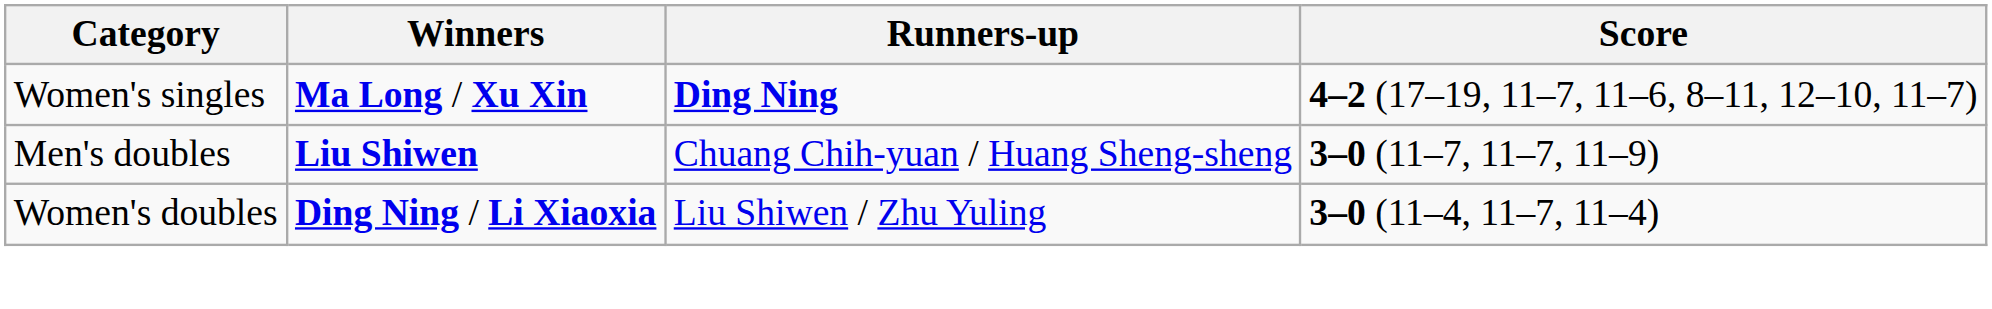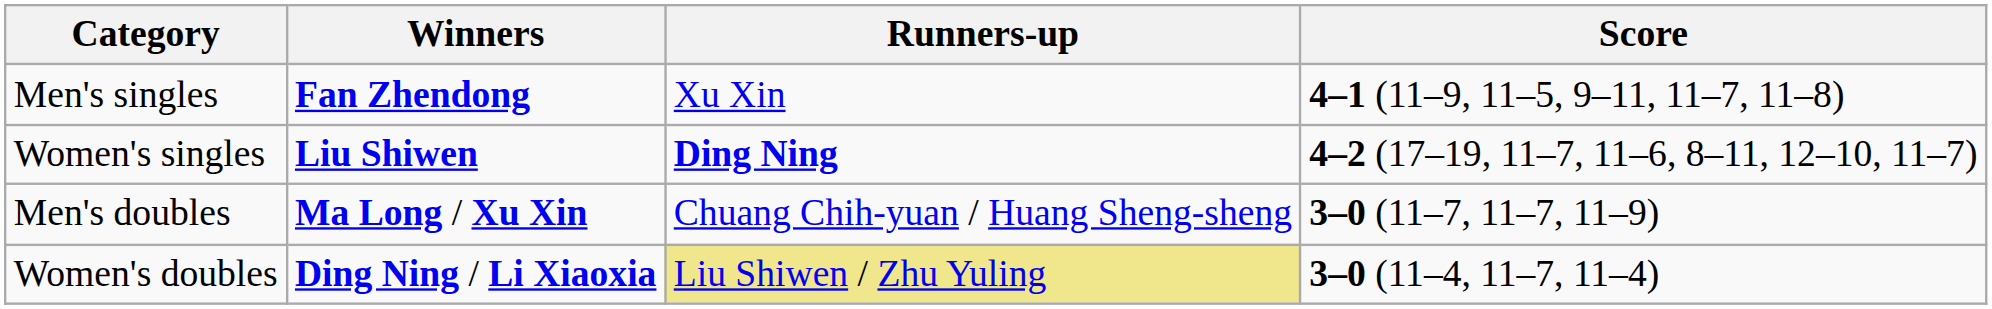 <table class=wikitable style="white-space:nowrap;">
 <tr>
 <th>Category</th>
 <th>Winners</th>
 <th>Runners-up</th>
 <th>Score</th>
 </tr>
 <tr>
+<td>Men's singles</td>
+<td> <strong><a href='#'>Fan Zhendong</a></strong></td>
+<td> <a href='#'>Xu Xin</a></td>
+<td><strong>4–1</strong> (11–9, 11–5, 9–11, 11–7, 11–8)</td>
+</tr>
+<tr>
 <td>Women's singles</td>
-<td> <strong><a href='#'>Ma Long</a></strong> / <strong><a href='#'>Xu Xin</a></strong></td>
+<td> <strong><a href='#'>Liu Shiwen</a></strong></td>
 <td><strong> <a href='#'>Ding Ning</a></strong></td>
 <td><strong>4–2</strong> (17–19, 11–7, 11–6, 8–11, 12–10, 11–7)</td>
 </tr>
 <tr>
 <td>Men's doubles</td>
-<td> <strong><a href='#'>Liu Shiwen</a></strong></td>
+<td> <strong><a href='#'>Ma Long</a></strong> / <strong><a href='#'>Xu Xin</a></strong></td>
 <td> <a href='#'>Chuang Chih-yuan</a> / <a href='#'>Huang Sheng-sheng</a></td>
 <td><strong>3–0</strong> (11–7, 11–7, 11–9)</td>
 </tr>
 <tr>
 <td>Women's doubles</td>
 <td> <strong><a href='#'>Ding Ning</a></strong> / <strong><a href='#'>Li Xiaoxia</a></strong></td>
-<td> <a href='#'>Liu Shiwen</a> / <a href='#'>Zhu Yuling</a></td>
+<td style="background: khaki;"> <a href='#'>Liu Shiwen</a> / <a href='#'>Zhu Yuling</a></td>
 <td><strong>3–0</strong> (11–4, 11–7, 11–4)</td>
 </tr>
 </table>
